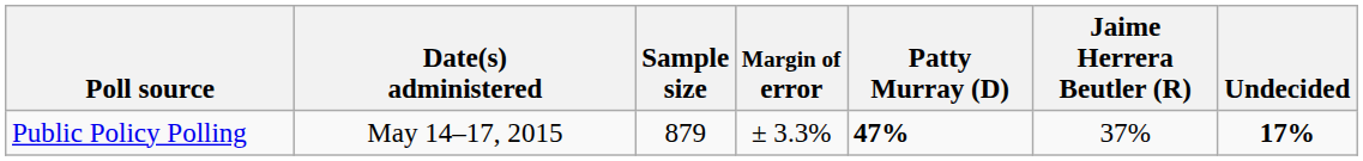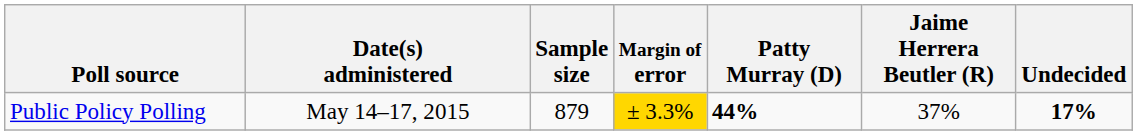 <table class="wikitable">
 <tr valign= bottom>
 <th style="width:160px;">Poll source</th>
 <th style="width:190px;">Date(s)<br>administered</th>
 <th class=small>Sample<br>size</th>
 <th><small>Margin of</small><br>error</th>
 <th style="width:100px;">Patty<br>Murray (D)</th>
 <th style="width:100px;">Jaime<br>Herrera<br>Beutler (R)</th>
 <th>Undecided</th>
 </tr>
 <tr>
 <td><a href='#'>Public Policy Polling</a></td>
 <td align=center>May 14–17, 2015</td>
 <td align=center>879</td>
-<td align=center>± 3.3%</td>
-<td><strong>47%</strong></td>
+<td align=center style="background: gold;">± 3.3%</td>
+<td><strong>44%</strong></td>
 <td align=center>37%</td>
 <td align=center><strong>17%</strong></td>
 </tr>
 </table>
